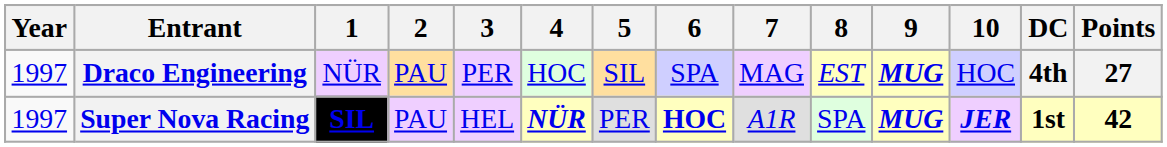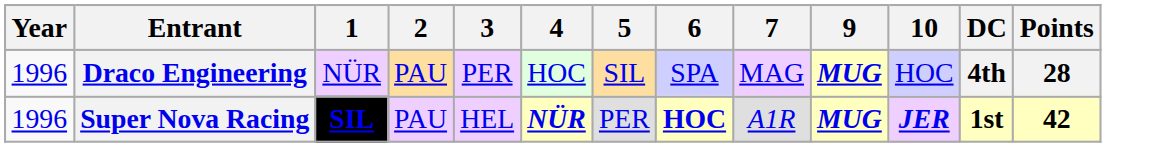 <table class="wikitable" style="text-align:center; font-size:85%">
 <tr>
 <th>Year</th>
 <th>Entrant</th>
 <th>1</th>
 <th>2</th>
 <th>3</th>
 <th>4</th>
 <th>5</th>
 <th>6</th>
 <th>7</th>
-<th>8</th>
 <th>9</th>
 <th>10</th>
 <th>DC</th>
 <th>Points</th>
 </tr>
 <tr>
-<td><a href='#'>1997</a></td>
+<td><a href='#'>1996</a></td>
 <th nowrap><a href='#'>Draco Engineering</a></th>
 <td style="background:#EFCFFF;"><a href='#'>NÜR</a><br></td>
 <td style="background:#FFDF9F;"><a href='#'>PAU</a><br></td>
 <td style="background:#EFCFFF;"><a href='#'>PER</a><br></td>
 <td style="background:#DFFFDF;"><a href='#'>HOC</a><br></td>
 <td style="background:#FFDF9F;"><a href='#'>SIL</a><br></td>
 <td style="background:#CFCFFF;"><a href='#'>SPA</a><br></td>
 <td style="background:#EFCFFF;"><a href='#'>MAG</a><br></td>
-<td style="background:#FFFFBF;"><em><a href='#'>EST</a></em><br></td>
 <td style="background:#FFFFBF;"><strong><em><a href='#'>MUG</a></em></strong><br></td>
 <td style="background:#CFCFFF;"><a href='#'>HOC</a><br></td>
 <th>4th</th>
-<th>27</th>
+<th>28</th>
 </tr>
 <tr>
-<td><a href='#'>1997</a></td>
+<td><a href='#'>1996</a></td>
 <th nowrap><a href='#'>Super Nova Racing</a></th>
 <td style="background:#000000; color:white"><strong><a href='#'><span>SIL</span></a></strong><br></td>
 <td style="background:#EFCFFF;"><a href='#'>PAU</a><br></td>
 <td style="background:#EFCFFF;"><a href='#'>HEL</a><br></td>
 <td style="background:#FFFFBF;"><strong><em><a href='#'>NÜR</a></em></strong><br></td>
 <td style="background:#DFDFDF;"><a href='#'>PER</a><br></td>
 <td style="background:#FFFFBF;"><strong><a href='#'>HOC</a><br></strong></td>
 <td style="background:#DFDFDF;"><em><a href='#'>A1R</a></em><br></td>
-<td style="background:#DFFFDF;"><a href='#'>SPA</a><br></td>
 <td style="background:#FFFFBF;"><strong><em><a href='#'>MUG</a></em></strong><br></td>
 <td style="background:#EFCFFF;"><strong><em><a href='#'>JER</a></em></strong><br></td>
 <td style="background:#FFFFBF;"><strong>1st</strong></td>
 <td style="background:#FFFFBF;"><strong>42</strong></td>
 </tr>
 </table>
